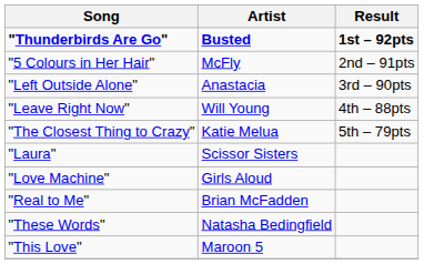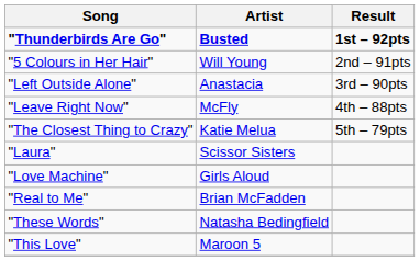 <table class="wikitable">
 <tr>
 <th>Song</th>
 <th>Artist</th>
 <th>Result</th>
 </tr>
 <tr>
 <td><strong>"<a href='#'>Thunderbirds Are Go</a>"</strong></td>
 <td><strong><a href='#'>Busted</a></strong></td>
 <td><strong>1st – 92pts</strong></td>
 </tr>
 <tr>
 <td>"<a href='#'>5 Colours in Her Hair</a>"</td>
-<td><a href='#'>McFly</a></td>
+<td><a href='#'>Will Young</a></td>
 <td>2nd – 91pts</td>
 </tr>
 <tr>
 <td>"<a href='#'>Left Outside Alone</a>"</td>
 <td><a href='#'>Anastacia</a></td>
 <td>3rd – 90pts</td>
 </tr>
 <tr>
 <td>"<a href='#'>Leave Right Now</a>"</td>
-<td><a href='#'>Will Young</a></td>
+<td><a href='#'>McFly</a></td>
 <td>4th – 88pts</td>
 </tr>
 <tr>
 <td>"<a href='#'>The Closest Thing to Crazy</a>"</td>
 <td><a href='#'>Katie Melua</a></td>
 <td>5th – 79pts</td>
 </tr>
 <tr>
 <td>"<a href='#'>Laura</a>"</td>
 <td><a href='#'>Scissor Sisters</a></td>
 <td></td>
 </tr>
 <tr>
 <td>"<a href='#'>Love Machine</a>"</td>
 <td><a href='#'>Girls Aloud</a></td>
 <td></td>
 </tr>
 <tr>
 <td>"<a href='#'>Real to Me</a>"</td>
 <td><a href='#'>Brian McFadden</a></td>
 <td></td>
 </tr>
 <tr>
 <td>"<a href='#'>These Words</a>"</td>
 <td><a href='#'>Natasha Bedingfield</a></td>
 <td></td>
 </tr>
 <tr>
 <td>"<a href='#'>This Love</a>"</td>
 <td><a href='#'>Maroon 5</a></td>
 <td></td>
 </tr>
 <tr>
 </tr>
 </table>
